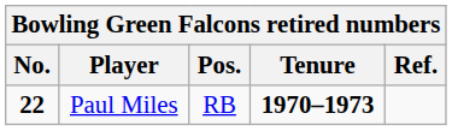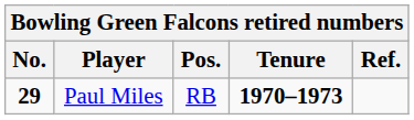 <table class="wikitable" style="text-align:center">
 <tr>
 <th colspan=5 style =><strong>Bowling Green Falcons retired numbers</strong></th>
 </tr>
 <tr>
 <th style = >No.</th>
 <th style = >Player</th>
 <th style = >Pos.</th>
 <th style = >Tenure</th>
 <th style = >Ref.</th>
 </tr>
 <tr>
-<td><strong>22</strong></td>
+<td><strong>29</strong></td>
 <td><a href='#'>Paul Miles</a></td>
 <td><a href='#'>RB</a></td>
 <td><strong>1970–1973</strong></td>
 <td></td>
 </tr>
 </table>
